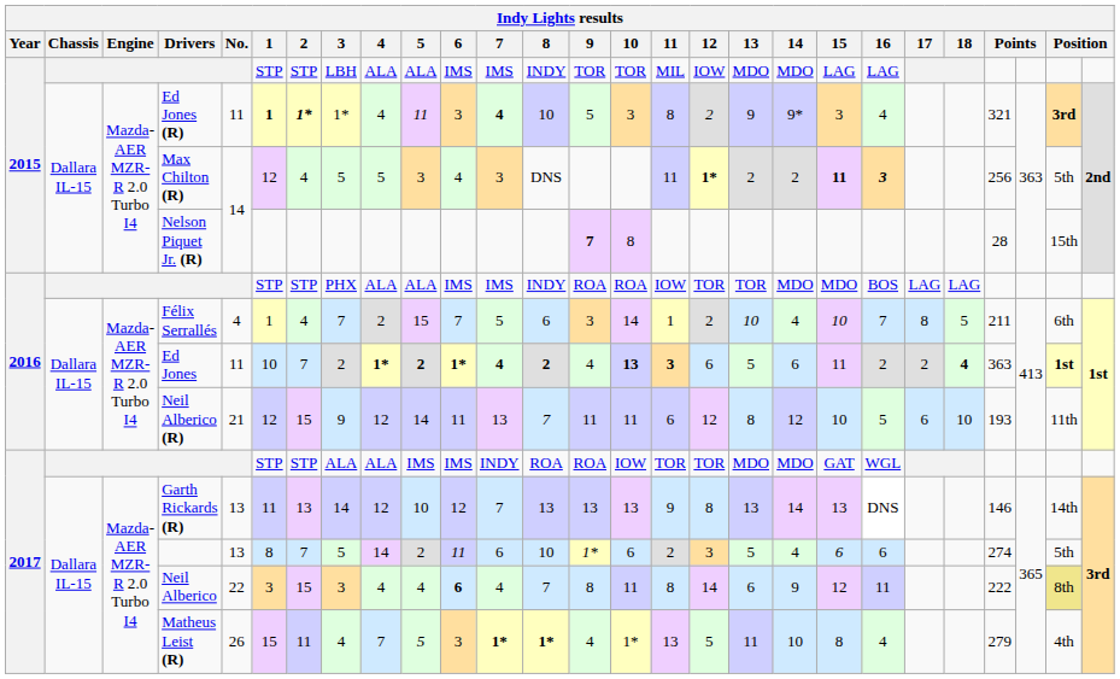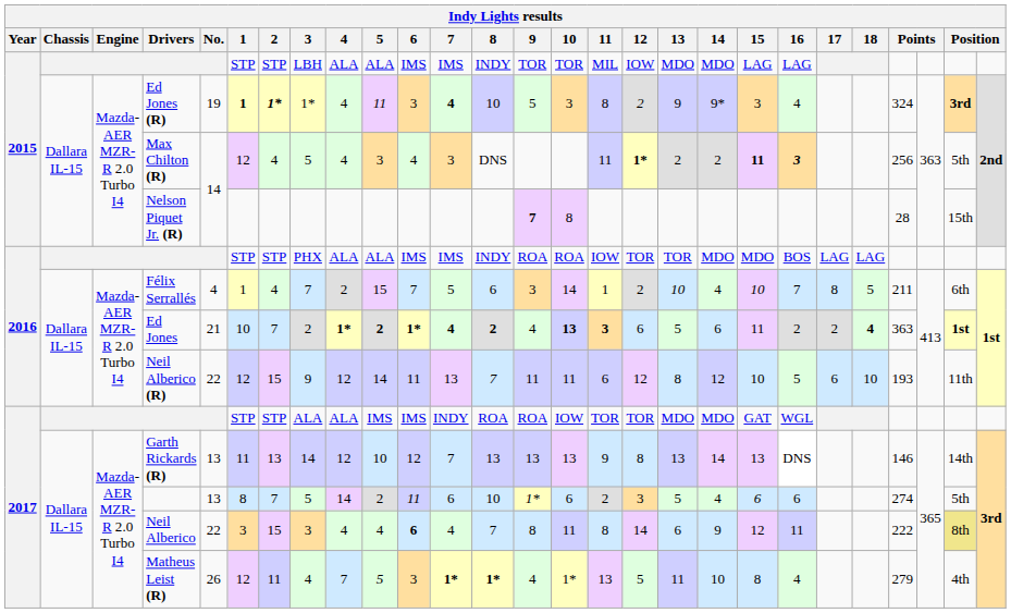 <table class="wikitable" align=center style="font-size:85%; width:700px">
 <tr>
 <th colspan=27><a href='#'>Indy Lights</a> results</th>
 </tr>
 <tr valign="top">
 <th>Year</th>
 <th>Chassis</th>
 <th>Engine</th>
 <th>Drivers</th>
 <th>No.</th>
 <th>1</th>
 <th>2</th>
 <th>3</th>
 <th>4</th>
 <th>5</th>
 <th>6</th>
 <th>7</th>
 <th>8</th>
 <th>9</th>
 <th>10</th>
 <th>11</th>
 <th>12</th>
 <th>13</th>
 <th>14</th>
 <th>15</th>
 <th>16</th>
 <th>17</th>
 <th>18</th>
 <th colspan=2>Points</th>
 <th colspan=2>Position</th>
 </tr>
 <tr>
 <th rowspan=4><a href='#'>2015</a></th>
 <th colspan=4></th>
 <td align=center><a href='#'>STP</a></td>
 <td align=center><a href='#'>STP</a></td>
 <td align=center><a href='#'>LBH</a></td>
 <td align=center><a href='#'>ALA</a></td>
 <td align=center><a href='#'>ALA</a></td>
 <td align=center><a href='#'>IMS</a></td>
 <td align=center><a href='#'>IMS</a></td>
 <td align=center><a href='#'>INDY</a></td>
 <td align=center><a href='#'>TOR</a></td>
 <td align=center><a href='#'>TOR</a></td>
 <td align=center><a href='#'>MIL</a></td>
 <td align=center><a href='#'>IOW</a></td>
 <td align=center><a href='#'>MDO</a></td>
 <td align=center><a href='#'>MDO</a></td>
 <td align=center><a href='#'>LAG</a></td>
 <td align=center><a href='#'>LAG</a></td>
 <th colspan=2></th>
 <td></td>
 <td></td>
 <td></td>
 <td></td>
 </tr>
 <tr>
 <td align=center rowspan=3><a href='#'>Dallara IL-15</a></td>
 <td align=center rowspan=3><a href='#'>Mazda</a>-<a href='#'>AER</a> <a href='#'>MZR-R</a> 2.0 Turbo <a href='#'>I4</a></td>
 <td align="left"> <a href='#'>Ed Jones</a> <strong>(R)</strong></td>
-<td align=center>11</td>
+<td align=center>19</td>
 <td align=center style="background:#FFFFBF;"><strong>1</strong></td>
 <td align=center style="background:#FFFFBF;"><strong><em>1*</em></strong></td>
 <td align=center style="background:#FFFFBF;">1*</td>
 <td align=center style="background:#DFFFDF;">4</td>
 <td align=center style="background:#EFCFFF;"><em>11</em></td>
 <td align=center style="background:#FFDF9F;">3</td>
 <td align=center style="background:#DFFFDF;"><strong>4</strong></td>
 <td align=center style="background:#CFCFFF;">10</td>
 <td align=center style="background:#DFFFDF;">5</td>
 <td align=center style="background:#FFDF9F;">3</td>
 <td align=center style="background:#CFCFFF;">8</td>
 <td align=center style="background:#dfdfdf;"><em>2</em></td>
 <td align=center style="background:#CFCFFF;">9</td>
 <td align=center style="background:#CFCFFF;">9*</td>
 <td align=center style="background:#FFDF9F;">3</td>
 <td align=center style="background:#DFFFDF;">4</td>
 <td></td>
 <td></td>
-<td>321</td>
+<td>324</td>
 <td align=center rowspan=3>363</td>
 <td align=center style="background:#FFDF9F;"><strong>3rd</strong></td>
 <td align=center rowspan=3 style="background:#dfdfdf;"><strong>2nd</strong></td>
 </tr>
 <tr>
 <td align="left"> <a href='#'>Max Chilton</a> <strong>(R)</strong></td>
 <td align=center rowspan=2>14</td>
 <td align=center style="background:#EFCFFF;">12</td>
 <td align=center style="background:#DFFFDF;">4</td>
 <td align=center style="background:#DFFFDF;">5</td>
-<td align=center style="background:#DFFFDF;">5</td>
+<td align=center style="background:#DFFFDF;">4</td>
 <td align=center style="background:#FFDF9F;">3</td>
 <td align=center style="background:#DFFFDF;">4</td>
 <td align=center style="background:#FFDF9F;">3</td>
 <td align=center>DNS</td>
 <td></td>
 <td></td>
 <td align=center style="background:#CFCFFF;">11</td>
 <td align=center style="background:#FFFFBF;"><strong>1*</strong></td>
 <td align=center style="background:#dfdfdf;">2</td>
 <td align=center style="background:#dfdfdf;">2</td>
 <td align=center style="background:#EFCFFF;"><strong>11</strong></td>
 <td align=center style="background:#FFDF9F;"><strong><em>3</em></strong></td>
 <td></td>
 <td></td>
 <td align=center>256</td>
 <td align=center>5th</td>
 </tr>
 <tr>
 <td align="left"> <a href='#'>Nelson Piquet Jr.</a> <strong>(R)</strong></td>
 <td></td>
 <td></td>
 <td></td>
 <td></td>
 <td></td>
 <td></td>
 <td></td>
 <td></td>
 <td align=center style="background:#EFCFFF;"><strong>7</strong></td>
 <td align=center style="background:#EFCFFF;">8</td>
 <td></td>
 <td></td>
 <td></td>
 <td></td>
 <td></td>
 <td></td>
 <td></td>
 <td></td>
 <td align=center>28</td>
 <td align=center>15th</td>
 </tr>
 <tr>
 <th rowspan=4><a href='#'>2016</a></th>
 <th colspan=4></th>
 <td align=center><a href='#'>STP</a></td>
 <td align=center><a href='#'>STP</a></td>
 <td align=center><a href='#'>PHX</a></td>
 <td align=center><a href='#'>ALA</a></td>
 <td align=center><a href='#'>ALA</a></td>
 <td align=center><a href='#'>IMS</a></td>
 <td align=center><a href='#'>IMS</a></td>
 <td align=center><a href='#'>INDY</a></td>
 <td align=center><a href='#'>ROA</a></td>
 <td align=center><a href='#'>ROA</a></td>
 <td align=center><a href='#'>IOW</a></td>
 <td align=center><a href='#'>TOR</a></td>
 <td align=center><a href='#'>TOR</a></td>
 <td align=center><a href='#'>MDO</a></td>
 <td align=center><a href='#'>MDO</a></td>
 <td align=center><a href='#'>BOS</a></td>
 <td align=center><a href='#'>LAG</a></td>
 <td align=center><a href='#'>LAG</a></td>
 <td></td>
 <td></td>
 <td></td>
 <td></td>
 </tr>
 <tr>
 <td align=center rowspan=3><a href='#'>Dallara IL-15</a></td>
 <td align=center rowspan=3><a href='#'>Mazda</a>-<a href='#'>AER</a> <a href='#'>MZR-R</a> 2.0 Turbo <a href='#'>I4</a></td>
 <td align="left"> <a href='#'>Félix Serrallés</a></td>
 <td align=center>4</td>
 <td align=center style="background:#FFFFBF;">1</td>
 <td align=center style="background:#DFFFDF;">4</td>
 <td align=center style="background:#CFEAFF;">7</td>
 <td align=center style="background:#DFDFDF;">2</td>
 <td align=center style="background:#EFCFFF;">15</td>
 <td align=center style="background:#CFEAFF;">7</td>
 <td align=center style="background:#DFFFDF;">5</td>
 <td align=center style="background:#CFEAFF;">6</td>
 <td align=center style="background:#FFDF9F;">3</td>
 <td align=center style="background:#EFCFFF;">14</td>
 <td align=center style="background:#FFFFBF;">1</td>
 <td align=center style="background:#DFDFDF;">2</td>
 <td align=center style="background:#CFEAFF;"><em>10</em></td>
 <td align=center style="background:#DFFFDF;">4</td>
 <td align=center style="background:#EFCFFF;"><em>10</em></td>
 <td align=center style="background:#CFEAFF;">7</td>
 <td align=center style="background:#CFEAFF;">8</td>
 <td align=center style="background:#DFFFDF;">5</td>
 <td align=center>211</td>
 <td rowspan=3>413</td>
 <td align=center>6th</td>
 <td rowspan=3 align=center style="background:#FFFFBF;"><strong>1st</strong></td>
 </tr>
 <tr>
 <td align="left"> <a href='#'>Ed Jones</a></td>
-<td align=center>11</td>
+<td align=center>21</td>
 <td align=center style="background:#CFEAFF;">10</td>
 <td align=center style="background:#CFEAFF;">7</td>
 <td align=center style="background:#DFDFDF;">2</td>
 <td align=center style="background:#FFFFBF;"><strong>1*</strong></td>
 <td align=center style="background:#DFDFDF;"><strong>2</strong></td>
 <td align=center style="background:#FFFFBF;"><strong>1*</strong></td>
 <td align=center style="background:#DFFFDF;"><strong>4</strong></td>
 <td align=center style="background:#DFDFDF;"><strong>2</strong></td>
 <td align=center style="background:#DFFFDF;">4</td>
 <td align=center style="background:#CFCFFF;"><strong>13</strong></td>
 <td align=center style="background:#FFDF9F;"><strong>3</strong></td>
 <td align=center style="background:#CFEAFF;">6</td>
 <td align=center style="background:#DFFFDF;">5</td>
 <td align=center style="background:#CFEAFF;">6</td>
 <td align=center style="background:#EFCFFF;">11</td>
 <td align=center style="background:#DFDFDF;">2</td>
 <td align=center style="background:#DFDFDF;">2</td>
 <td align=center style="background:#DFFFDF;"><strong>4</strong></td>
 <td align=center>363</td>
 <td align=center style="background:#FFFFBF;"><strong>1st</strong></td>
 </tr>
 <tr>
 <td align="left"> <a href='#'>Neil Alberico</a> <strong>(R)</strong></td>
-<td align=center>21</td>
+<td align=center>22</td>
 <td align=center style="background:#CFCFFF;">12</td>
 <td align=center style="background:#EFCFFF;">15</td>
 <td align=center style="background:#CFEAFF;">9</td>
 <td align=center style="background:#CFCFFF;">12</td>
 <td align=center style="background:#CFCFFF;">14</td>
 <td align=center style="background:#CFCFFF;">11</td>
 <td align=center style="background:#EFCFFF;">13</td>
 <td align=center style="background:#CFEAFF;"><em>7</em></td>
 <td align=center style="background:#CFCFFF;">11</td>
 <td align=center style="background:#CFCFFF;">11</td>
 <td align=center style="background:#CFCFFF;">6</td>
 <td align=center style="background:#EFCFFF;">12</td>
 <td align=center style="background:#CFEAFF;">8</td>
 <td align=center style="background:#CFCFFF;">12</td>
 <td align=center style="background:#CFEAFF;">10</td>
 <td align=center style="background:#DFFFDF;">5</td>
 <td align=center style="background:#CFEAFF;">6</td>
 <td align=center style="background:#CFEAFF;">10</td>
 <td align=center>193</td>
 <td align=center>11th</td>
 </tr>
 <tr>
 <th rowspan=5><a href='#'>2017</a></th>
 <th colspan=4></th>
 <td align=center><a href='#'>STP</a></td>
 <td align=center><a href='#'>STP</a></td>
 <td align=center><a href='#'>ALA</a></td>
 <td align=center><a href='#'>ALA</a></td>
 <td align=center><a href='#'>IMS</a></td>
 <td align=center><a href='#'>IMS</a></td>
 <td align=center><a href='#'>INDY</a></td>
 <td align=center><a href='#'>ROA</a></td>
 <td align=center><a href='#'>ROA</a></td>
 <td align=center><a href='#'>IOW</a></td>
 <td align=center><a href='#'>TOR</a></td>
 <td align=center><a href='#'>TOR</a></td>
 <td align=center><a href='#'>MDO</a></td>
 <td align=center><a href='#'>MDO</a></td>
 <td align=center><a href='#'>GAT</a></td>
 <td align=center><a href='#'>WGL</a></td>
 <th colspan=2></th>
 <td></td>
 <td></td>
 <td></td>
 <td></td>
 </tr>
 <tr>
 <td align=center rowspan=4><a href='#'>Dallara IL-15</a></td>
 <td align=center rowspan=4><a href='#'>Mazda</a>-<a href='#'>AER</a> <a href='#'>MZR-R</a> 2.0 Turbo <a href='#'>I4</a></td>
 <td align=left> <a href='#'>Garth Rickards</a> <strong>(R)</strong></td>
 <td align=center>13</td>
 <td align=center style="background:#CFCFFF;">11</td>
 <td align=center style="background:#EFCFFF;">13</td>
 <td align=center style="background:#CFCFFF;">14</td>
 <td align=center style="background:#CFCFFF;">12</td>
 <td align=center style="background:#CFEAFF;">10</td>
 <td align=center style="background:#CFCFFF;">12</td>
 <td align=center style="background:#CFEAFF;">7</td>
 <td align=center style="background:#CFCFFF;">13</td>
 <td align=center style="background:#CFCFFF;">13</td>
 <td align=center style="background:#EFCFFF;">13</td>
 <td align=center style="background:#CFEAFF;">9</td>
 <td align=center style="background:#CFEAFF;">8</td>
 <td align=center style="background:#CFCFFF;">13</td>
 <td align=center style="background:#EFCFFF;">14</td>
 <td align=center style="background:#EFCFFF;">13</td>
 <td align=center style="background:#FFFFFF;">DNS</td>
 <td></td>
 <td></td>
 <td align=center>146</td>
 <td align=center rowspan=4>365</td>
 <td align=center>14th</td>
 <td align=center rowspan=4 style="background:#FFDF9F;"><strong>3rd</strong></td>
 </tr>
 <tr>
 <td align="left"></td>
 <td align=center>13</td>
 <td align=center style="background:#CFEAFF;">8</td>
 <td align=center style="background:#CFEAFF;">7</td>
 <td align=center style="background:#DFFFDF;">5</td>
 <td align=center style="background:#EFCFFF;">14</td>
 <td align=center style="background:#DFDFDF;">2</td>
 <td align=center style="background:#CFCFFF;"><em>11</em></td>
 <td align=center style="background:#CFEAFF;">6</td>
 <td align=center style="background:#CFEAFF;">10</td>
 <td align=center style="background:#FFFFBF;"><em>1*</em></td>
 <td align=center style="background:#CFEAFF;">6</td>
 <td align=center style="background:#DFDFDF;">2</td>
 <td align=center style="background:#FFDF9F;">3</td>
 <td align=center style="background:#DFFFDF;">5</td>
 <td align=center style="background:#DFFFDF;">4</td>
 <td align=center style="background:#CFEAFF;"><em>6</em></td>
 <td align=center style="background:#CFEAFF;">6</td>
 <td></td>
 <td></td>
 <td align=center>274</td>
 <td align=center>5th</td>
 </tr>
 <tr>
 <td align="left"> <a href='#'>Neil Alberico</a></td>
 <td align=center>22</td>
 <td align=center style="background:#FFDF9F;">3</td>
 <td align=center style="background:#EFCFFF;">15</td>
 <td align=center style="background:#FFDF9F;">3</td>
 <td align=center style="background:#DFFFDF;">4</td>
 <td align=center style="background:#DFFFDF;">4</td>
 <td align=center style="background:#CFEAFF;"><strong>6</strong></td>
 <td align=center style="background:#DFFFDF;">4</td>
 <td align=center style="background:#CFEAFF;">7</td>
 <td align=center style="background:#CFEAFF;">8</td>
 <td align=center style="background:#CFCFFF;">11</td>
 <td align=center style="background:#CFEAFF;">8</td>
 <td align=center style="background:#EFCFFF;">14</td>
 <td align=center style="background:#CFEAFF;">6</td>
 <td align=center style="background:#CFEAFF;">9</td>
 <td align=center style="background:#EFCFFF;">12</td>
 <td align=center style="background:#CFCFFF;">11</td>
 <td></td>
 <td></td>
 <td align=center>222</td>
 <td align=center style="background: khaki;">8th</td>
 </tr>
 <tr>
 <td align="left"> <a href='#'>Matheus Leist</a> <strong>(R)</strong></td>
 <td align=center>26</td>
-<td align=center style="background:#EFCFFF;">15</td>
+<td align=center style="background:#EFCFFF;">12</td>
 <td align=center style="background:#CFCFFF;">11</td>
 <td align=center style="background:#DFFFDF;">4</td>
 <td align=center style="background:#CFEAFF;">7</td>
 <td align=center style="background:#DFFFDF;"><em>5</em></td>
 <td align=center style="background:#FFDF9F;">3</td>
 <td align=center style="background:#FFFFBF;"><strong>1*</strong></td>
 <td align=center style="background:#FFFFBF;"><strong>1*</strong></td>
 <td align=center style="background:#DFFFDF;">4</td>
 <td align=center style="background:#FFFFBF;">1*</td>
 <td align=center style="background:#EFCFFF;">13</td>
 <td align=center style="background:#DFFFDF;">5</td>
 <td align=center style="background:#CFCFFF;">11</td>
 <td align=center style="background:#CFEAFF;">10</td>
 <td align=center style="background:#CFEAFF;">8</td>
 <td align=center style="background:#DFFFDF;">4</td>
 <td></td>
 <td></td>
 <td align=center>279</td>
 <td align=center>4th</td>
 </tr>
 </table>
